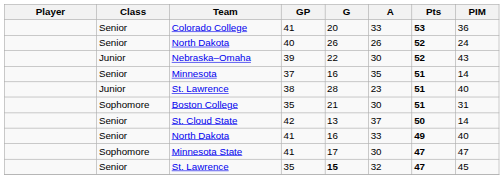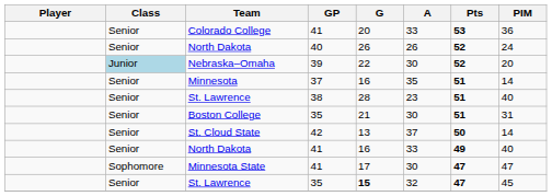 <table class="wikitable sortable">
 <tr>
 <th style="width: 9em;">Player</th>
 <th style="width: 7em;">Class</th>
 <th style="width: 11em;">Team</th>
 <th style="width: 4em;">GP</th>
 <th style="width: 4em;">G</th>
 <th style="width: 4em;">A</th>
 <th style="width: 4em;">Pts</th>
 <th style="width: 4em;">PIM</th>
 </tr>
 <tr>
 <td></td>
 <td>Senior</td>
 <td><a href='#'>Colorado College</a></td>
 <td>41</td>
 <td>20</td>
 <td>33</td>
 <td><strong>53</strong></td>
 <td>36</td>
 </tr>
 <tr>
 <td></td>
 <td>Senior</td>
 <td><a href='#'>North Dakota</a></td>
 <td>40</td>
 <td>26</td>
 <td>26</td>
 <td><strong>52</strong></td>
 <td>24</td>
 </tr>
 <tr>
 <td></td>
-<td>Junior</td>
+<td style="background: lightblue;">Junior</td>
 <td><a href='#'>Nebraska–Omaha</a></td>
 <td>39</td>
 <td>22</td>
 <td>30</td>
 <td><strong>52</strong></td>
-<td>43</td>
+<td>20</td>
 </tr>
 <tr>
 <td></td>
 <td>Senior</td>
 <td><a href='#'>Minnesota</a></td>
 <td>37</td>
 <td>16</td>
 <td>35</td>
 <td><strong>51</strong></td>
 <td>14</td>
 </tr>
 <tr>
 <td></td>
-<td>Junior</td>
+<td>Senior</td>
 <td><a href='#'>St. Lawrence</a></td>
 <td>38</td>
 <td>28</td>
 <td>23</td>
 <td><strong>51</strong></td>
 <td>40</td>
 </tr>
 <tr>
 <td></td>
-<td>Sophomore</td>
+<td>Senior</td>
 <td><a href='#'>Boston College</a></td>
 <td>35</td>
 <td>21</td>
 <td>30</td>
 <td><strong>51</strong></td>
 <td>31</td>
 </tr>
 <tr>
 <td></td>
 <td>Senior</td>
 <td><a href='#'>St. Cloud State</a></td>
 <td>42</td>
 <td>13</td>
 <td>37</td>
 <td><strong>50</strong></td>
 <td>14</td>
 </tr>
 <tr>
 <td></td>
 <td>Senior</td>
 <td><a href='#'>North Dakota</a></td>
 <td>41</td>
 <td>16</td>
 <td>33</td>
 <td><strong>49</strong></td>
 <td>40</td>
 </tr>
 <tr>
 <td></td>
 <td>Sophomore</td>
 <td><a href='#'>Minnesota State</a></td>
 <td>41</td>
 <td>17</td>
 <td>30</td>
 <td><strong>47</strong></td>
 <td>47</td>
 </tr>
 <tr>
 <td></td>
 <td>Senior</td>
 <td><a href='#'>St. Lawrence</a></td>
 <td>35</td>
 <td><strong>15</strong></td>
 <td>32</td>
 <td><strong>47</strong></td>
 <td>45</td>
 </tr>
 <tr>
 </tr>
 </table>
